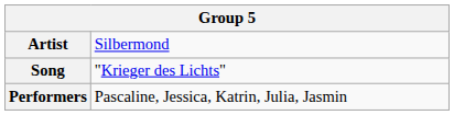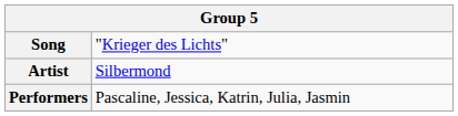 <table class="wikitable" style="font-size: 90%" width=400px>
 <tr>
 <th colspan=2>Group 5</th>
+</tr>
+<tr>
+<th width=10%>Song</th>
+<td>"<a href='#'>Krieger des Lichts</a>"</td>
 </tr>
 <tr>
 <th width=10%>Artist</th>
 <td><a href='#'>Silbermond</a></td>
 </tr>
 <tr>
-<th width=10%>Song</th>
-<td>"<a href='#'>Krieger des Lichts</a>"</td>
-</tr>
-<tr>
 <th width=10%>Performers</th>
 <td>Pascaline, Jessica, Katrin, Julia, Jasmin</td>
 </tr>
 </table>
